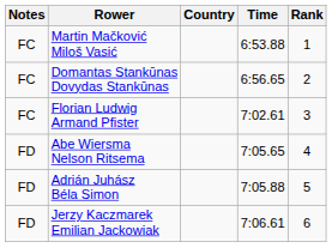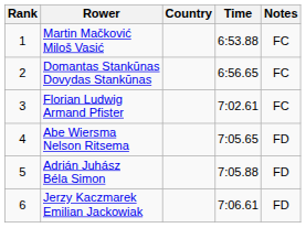 <table class="wikitable" style="text-align:center">
 <tr>
-<th>Notes</th>
+<th>Rank</th>
 <th>Rower</th>
 <th>Country</th>
 <th>Time</th>
-<th>Rank</th>
+<th>Notes</th>
 </tr>
 <tr>
-<td>FC</td>
+<td>1</td>
 <td align="left"><a href='#'>Martin Mačković</a><br><a href='#'>Miloš Vasić</a></td>
 <td align="left"></td>
 <td>6:53.88</td>
-<td>1</td>
+<td>FC</td>
 </tr>
 <tr>
-<td>FC</td>
+<td>2</td>
 <td align="left"><a href='#'>Domantas Stankūnas</a><br><a href='#'>Dovydas Stankūnas</a></td>
 <td align="left"></td>
 <td>6:56.65</td>
-<td>2</td>
+<td>FC</td>
 </tr>
 <tr>
-<td>FC</td>
+<td>3</td>
 <td align="left"><a href='#'>Florian Ludwig</a><br><a href='#'>Armand Pfister</a></td>
 <td align="left"></td>
 <td>7:02.61</td>
-<td>3</td>
+<td>FC</td>
 </tr>
 <tr>
-<td>FD</td>
+<td>4</td>
 <td align="left"><a href='#'>Abe Wiersma</a><br><a href='#'>Nelson Ritsema</a></td>
 <td align="left"></td>
 <td>7:05.65</td>
-<td>4</td>
+<td>FD</td>
 </tr>
 <tr>
-<td>FD</td>
+<td>5</td>
 <td align="left"><a href='#'>Adrián Juhász</a><br><a href='#'>Béla Simon</a></td>
 <td align="left"></td>
 <td>7:05.88</td>
-<td>5</td>
+<td>FD</td>
 </tr>
 <tr>
-<td>FD</td>
+<td>6</td>
 <td align="left"><a href='#'>Jerzy Kaczmarek</a><br><a href='#'>Emilian Jackowiak</a></td>
 <td align="left"></td>
 <td>7:06.61</td>
-<td>6</td>
+<td>FD</td>
 </tr>
 </table>
